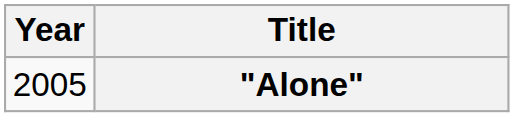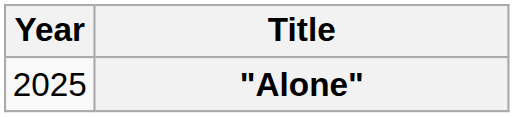 <table class="wikitable plainrowheaders" style="text-align:center;">
 <tr>
 <th scope="col">Year</th>
 <th scope="col" style="width:12em;">Title</th>
 </tr>
 <tr>
-<td rowspan="1">2005</td>
+<td rowspan="1">2025</td>
 <th scope="row">"Alone"</th>
 </tr>
 </table>
